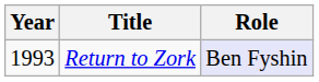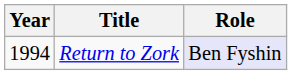 <table class="wikitable sortable">
 <tr>
 <th>Year</th>
 <th>Title</th>
 <th>Role</th>
 </tr>
 <tr>
-<td>1993</td>
+<td>1994</td>
 <td><em><a href='#'>Return to Zork</a></em></td>
 <td style="background: lavender;">Ben Fyshin</td>
 </tr>
 </table>
